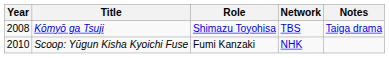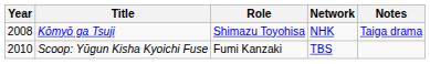 <table class="wikitable">
 <tr>
 <th>Year</th>
 <th>Title</th>
 <th>Role</th>
 <th>Network</th>
 <th>Notes</th>
 </tr>
 <tr>
 <td>2008</td>
 <td><em><a href='#'>Kōmyō ga Tsuji</a></em></td>
 <td><a href='#'>Shimazu Toyohisa</a></td>
-<td><a href='#'>TBS</a></td>
+<td><a href='#'>NHK</a></td>
 <td><a href='#'>Taiga drama</a></td>
 </tr>
 <tr>
 <td>2010</td>
 <td><em>Scoop: Yūgun Kisha Kyoichi Fuse</em></td>
 <td>Fumi Kanzaki</td>
-<td><a href='#'>NHK</a></td>
+<td><a href='#'>TBS</a></td>
 <td></td>
 </tr>
 </table>
